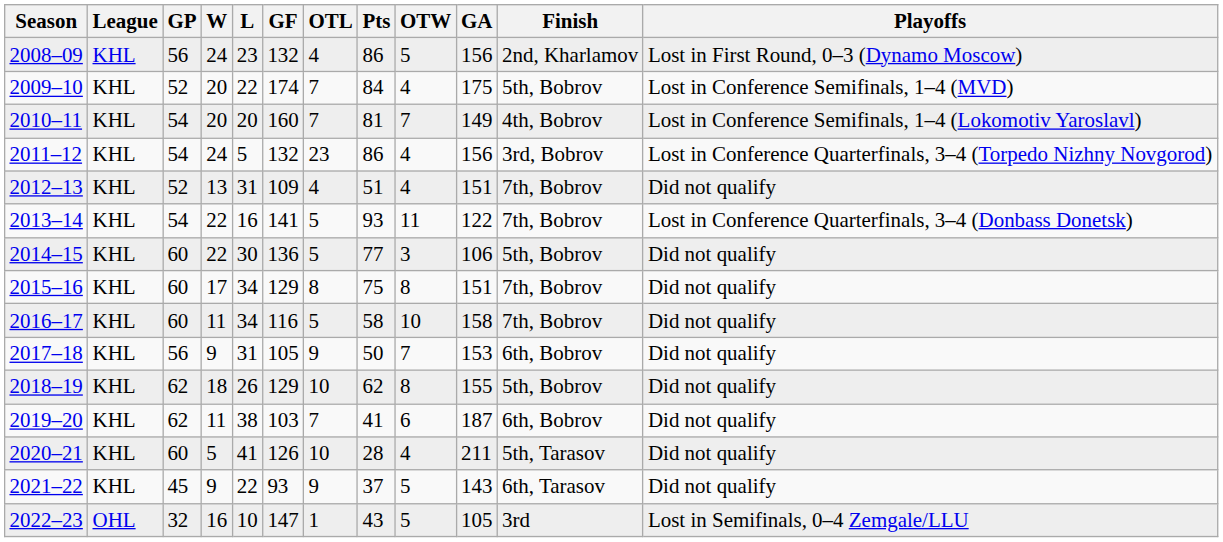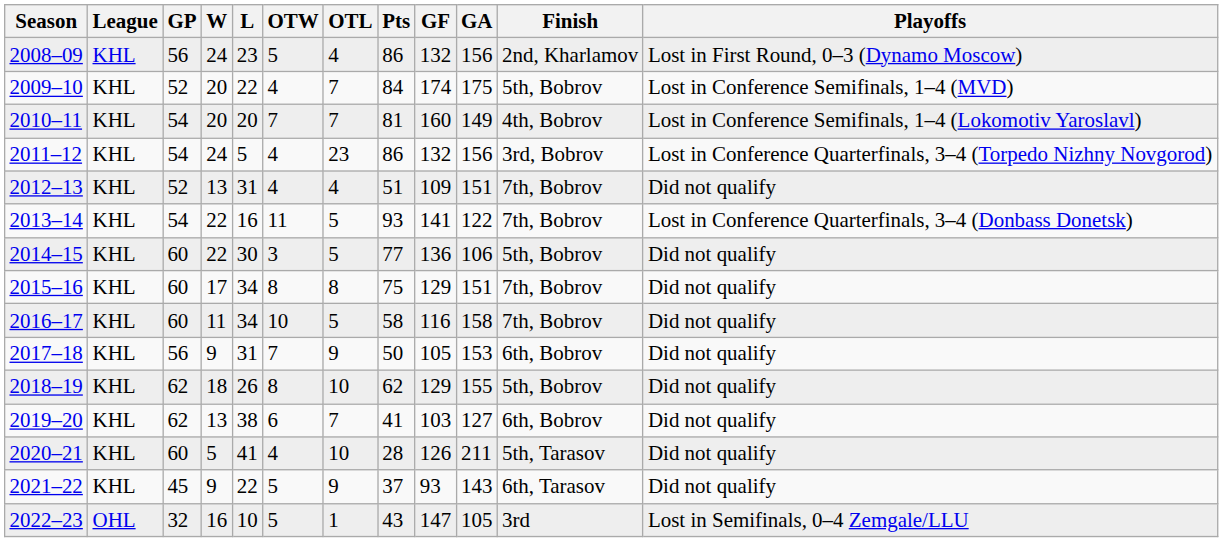 <table class="wikitable">
 <tr style="font-weight:bold; background:#ddd;">
 <th>Season</th>
 <th>League</th>
 <th>GP</th>
 <th>W</th>
 <th>L</th>
-<th>GF</th>
+<th>OTW</th>
 <th>OTL</th>
 <th>Pts</th>
-<th>OTW</th>
+<th>GF</th>
 <th>GA</th>
 <th>Finish</th>
 <th>Playoffs</th>
 </tr>
 <tr style="background:#eee;">
 <td><a href='#'>2008–09</a></td>
 <td><a href='#'>KHL</a></td>
 <td>56</td>
 <td>24</td>
 <td>23</td>
-<td>132</td>
+<td>5</td>
 <td>4</td>
 <td>86</td>
-<td>5</td>
+<td>132</td>
 <td>156</td>
 <td>2nd, Kharlamov</td>
 <td>Lost in First Round, 0–3 (<a href='#'>Dynamo Moscow</a>)</td>
 </tr>
 <tr>
 <td><a href='#'>2009–10</a></td>
 <td>KHL</td>
 <td>52</td>
 <td>20</td>
 <td>22</td>
-<td>174</td>
+<td>4</td>
 <td>7</td>
 <td>84</td>
-<td>4</td>
+<td>174</td>
 <td>175</td>
 <td>5th, Bobrov</td>
 <td>Lost in Conference Semifinals, 1–4 (<a href='#'>MVD</a>)</td>
 </tr>
 <tr style="background:#eee;">
 <td><a href='#'>2010–11</a></td>
 <td>KHL</td>
 <td>54</td>
 <td>20</td>
 <td>20</td>
-<td>160</td>
+<td>7</td>
 <td>7</td>
 <td>81</td>
-<td>7</td>
+<td>160</td>
 <td>149</td>
 <td>4th, Bobrov</td>
 <td>Lost in Conference Semifinals, 1–4 (<a href='#'>Lokomotiv Yaroslavl</a>)</td>
 </tr>
 <tr>
 <td><a href='#'>2011–12</a></td>
 <td>KHL</td>
 <td>54</td>
 <td>24</td>
 <td>5</td>
-<td>132</td>
+<td>4</td>
 <td>23</td>
 <td>86</td>
-<td>4</td>
+<td>132</td>
 <td>156</td>
 <td>3rd, Bobrov</td>
 <td>Lost in Conference Quarterfinals, 3–4 (<a href='#'>Torpedo Nizhny Novgorod</a>)</td>
 </tr>
 <tr style="background:#eee;">
 <td><a href='#'>2012–13</a></td>
 <td>KHL</td>
 <td>52</td>
 <td>13</td>
 <td>31</td>
-<td>109</td>
+<td>4</td>
 <td>4</td>
 <td>51</td>
-<td>4</td>
+<td>109</td>
 <td>151</td>
 <td>7th, Bobrov</td>
 <td>Did not qualify</td>
 </tr>
 <tr>
 <td><a href='#'>2013–14</a></td>
 <td>KHL</td>
 <td>54</td>
 <td>22</td>
 <td>16</td>
-<td>141</td>
+<td>11</td>
 <td>5</td>
 <td>93</td>
-<td>11</td>
+<td>141</td>
 <td>122</td>
 <td>7th, Bobrov</td>
 <td>Lost in Conference Quarterfinals, 3–4 (<a href='#'>Donbass Donetsk</a>)</td>
 </tr>
 <tr style="background:#eee;">
 <td><a href='#'>2014–15</a></td>
 <td>KHL</td>
 <td>60</td>
 <td>22</td>
 <td>30</td>
-<td>136</td>
+<td>3</td>
 <td>5</td>
 <td>77</td>
-<td>3</td>
+<td>136</td>
 <td>106</td>
 <td>5th, Bobrov</td>
 <td>Did not qualify</td>
 </tr>
 <tr>
 <td><a href='#'>2015–16</a></td>
 <td>KHL</td>
 <td>60</td>
 <td>17</td>
 <td>34</td>
-<td>129</td>
+<td>8</td>
 <td>8</td>
 <td>75</td>
-<td>8</td>
+<td>129</td>
 <td>151</td>
 <td>7th, Bobrov</td>
 <td>Did not qualify</td>
 </tr>
 <tr style="background:#eee;">
 <td><a href='#'>2016–17</a></td>
 <td>KHL</td>
 <td>60</td>
 <td>11</td>
 <td>34</td>
-<td>116</td>
+<td>10</td>
 <td>5</td>
 <td>58</td>
-<td>10</td>
+<td>116</td>
 <td>158</td>
 <td>7th, Bobrov</td>
 <td>Did not qualify</td>
 </tr>
 <tr>
 <td><a href='#'>2017–18</a></td>
 <td>KHL</td>
 <td>56</td>
 <td>9</td>
 <td>31</td>
-<td>105</td>
+<td>7</td>
 <td>9</td>
 <td>50</td>
-<td>7</td>
+<td>105</td>
 <td>153</td>
 <td>6th, Bobrov</td>
 <td>Did not qualify</td>
 </tr>
 <tr style="background:#eee;">
 <td><a href='#'>2018–19</a></td>
 <td>KHL</td>
 <td>62</td>
 <td>18</td>
 <td>26</td>
-<td>129</td>
+<td>8</td>
 <td>10</td>
 <td>62</td>
-<td>8</td>
+<td>129</td>
 <td>155</td>
 <td>5th, Bobrov</td>
 <td>Did not qualify</td>
 </tr>
 <tr>
 <td><a href='#'>2019–20</a></td>
 <td>KHL</td>
 <td>62</td>
-<td>11</td>
+<td>13</td>
 <td>38</td>
-<td>103</td>
+<td>6</td>
 <td>7</td>
 <td>41</td>
-<td>6</td>
-<td>187</td>
+<td>103</td>
+<td>127</td>
 <td>6th, Bobrov</td>
 <td>Did not qualify</td>
 </tr>
 <tr style="background:#eee;">
 <td><a href='#'>2020–21</a></td>
 <td>KHL</td>
 <td>60</td>
 <td>5</td>
 <td>41</td>
-<td>126</td>
+<td>4</td>
 <td>10</td>
 <td>28</td>
-<td>4</td>
+<td>126</td>
 <td>211</td>
 <td>5th, Tarasov</td>
 <td>Did not qualify</td>
 </tr>
 <tr>
 <td><a href='#'>2021–22</a></td>
 <td>KHL</td>
 <td>45</td>
 <td>9</td>
 <td>22</td>
-<td>93</td>
+<td>5</td>
 <td>9</td>
 <td>37</td>
-<td>5</td>
+<td>93</td>
 <td>143</td>
 <td>6th, Tarasov</td>
 <td>Did not qualify</td>
 </tr>
 <tr style="background:#eee;">
 <td><a href='#'>2022–23</a></td>
 <td><a href='#'>OHL</a></td>
 <td>32</td>
 <td>16</td>
 <td>10</td>
-<td>147</td>
+<td>5</td>
 <td>1</td>
 <td>43</td>
-<td>5</td>
+<td>147</td>
 <td>105</td>
 <td>3rd</td>
 <td>Lost in Semifinals, 0–4 <a href='#'>Zemgale/LLU</a></td>
 </tr>
 </table>
